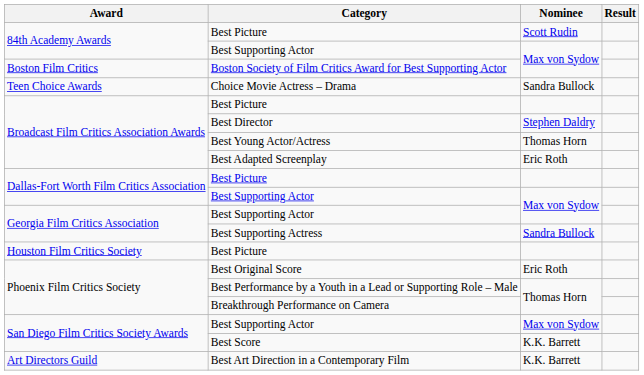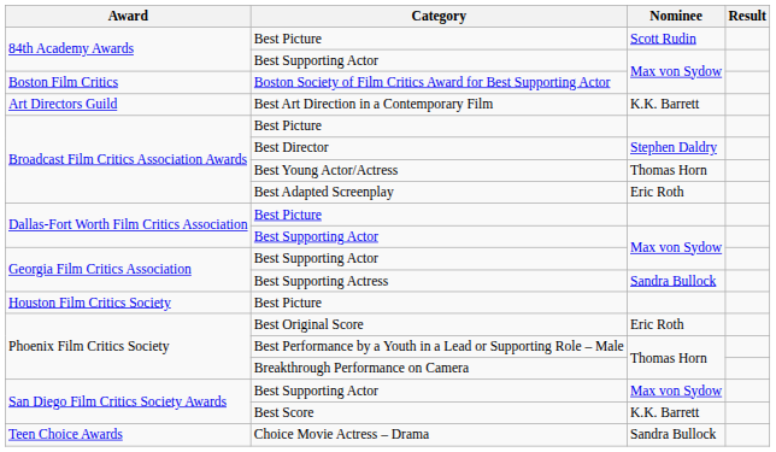 <table class=wikitable>
 <tr>
 <th>Award</th>
 <th>Category</th>
 <th>Nominee</th>
 <th>Result</th>
 </tr>
 <tr>
 <td rowspan=2><a href='#'>84th Academy Awards</a></td>
 <td>Best Picture</td>
 <td><a href='#'>Scott Rudin</a></td>
 <td></td>
 </tr>
 <tr>
 <td>Best Supporting Actor</td>
 <td rowspan=2><a href='#'>Max von Sydow</a></td>
 <td></td>
 </tr>
 <tr>
 <td><a href='#'>Boston Film Critics</a></td>
 <td><a href='#'>Boston Society of Film Critics Award for Best Supporting Actor</a></td>
 <td></td>
 </tr>
 <tr>
-<td><a href='#'>Teen Choice Awards</a></td>
-<td>Choice Movie Actress – Drama</td>
-<td>Sandra Bullock</td>
+<td><a href='#'>Art Directors Guild</a></td>
+<td>Best Art Direction in a Contemporary Film</td>
+<td>K.K. Barrett</td>
 <td></td>
 </tr>
 <tr>
 <td rowspan=4><a href='#'>Broadcast Film Critics Association Awards</a></td>
 <td>Best Picture</td>
 <td></td>
 <td></td>
 </tr>
 <tr>
 <td>Best Director</td>
 <td><a href='#'>Stephen Daldry</a></td>
 <td></td>
 </tr>
 <tr>
 <td>Best Young Actor/Actress</td>
 <td>Thomas Horn</td>
 <td></td>
 </tr>
 <tr>
 <td>Best Adapted Screenplay</td>
 <td>Eric Roth</td>
 <td></td>
 </tr>
 <tr>
 <td rowspan=2><a href='#'>Dallas-Fort Worth Film Critics Association</a></td>
 <td><a href='#'>Best Picture</a></td>
 <td></td>
 <td></td>
 </tr>
 <tr>
 <td><a href='#'>Best Supporting Actor</a></td>
 <td rowspan=2><a href='#'>Max von Sydow</a></td>
 <td></td>
 </tr>
 <tr>
 <td rowspan=2><a href='#'>Georgia Film Critics Association</a></td>
 <td>Best Supporting Actor</td>
 <td></td>
 </tr>
 <tr>
 <td>Best Supporting Actress</td>
 <td><a href='#'>Sandra Bullock</a></td>
 <td></td>
 </tr>
 <tr>
 <td><a href='#'>Houston Film Critics Society</a></td>
 <td>Best Picture</td>
 <td></td>
 <td></td>
 </tr>
 <tr>
 <td rowspan=3>Phoenix Film Critics Society</td>
 <td>Best Original Score</td>
 <td>Eric Roth</td>
 <td></td>
 </tr>
 <tr>
 <td>Best Performance by a Youth in a Lead or Supporting Role – Male</td>
 <td rowspan=2>Thomas Horn</td>
 <td></td>
 </tr>
 <tr>
 <td>Breakthrough Performance on Camera</td>
 <td></td>
 </tr>
 <tr>
 <td rowspan=2><a href='#'>San Diego Film Critics Society Awards</a></td>
 <td>Best Supporting Actor</td>
 <td><a href='#'>Max von Sydow</a></td>
 <td></td>
 </tr>
 <tr>
 <td>Best Score</td>
 <td>K.K. Barrett</td>
 <td></td>
 </tr>
 <tr>
-<td><a href='#'>Art Directors Guild</a></td>
-<td>Best Art Direction in a Contemporary Film</td>
-<td>K.K. Barrett</td>
+<td><a href='#'>Teen Choice Awards</a></td>
+<td>Choice Movie Actress – Drama</td>
+<td>Sandra Bullock</td>
 <td></td>
 </tr>
 </table>
